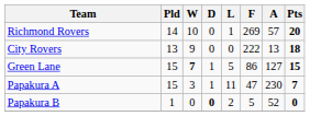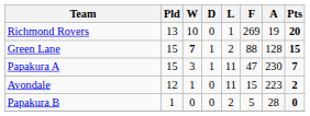 <table class="wikitable" style="text-align:center;">
 <tr>
 <th width=215>Team</th>
 <th width=20 abbr="Played">Pld</th>
 <th width=20 abbr="Won">W</th>
 <th width=20 abbr="Drawn">D</th>
 <th width=20 abbr="Lost">L</th>
 <th width=20 abbr="For">F</th>
 <th width=20 abbr="Against">A</th>
 <th width=20 abbr="Points">Pts</th>
 </tr>
 <tr>
 <td style="text-align:left;"><a href='#'>Richmond Rovers</a></td>
-<td>14</td>
+<td>13</td>
 <td>10</td>
 <td>0</td>
 <td>1</td>
 <td>269</td>
-<td>57</td>
+<td>19</td>
 <td><strong>20</strong></td>
-</tr>
-<tr>
-<td style="text-align:left;"><a href='#'>City Rovers</a></td>
-<td>13</td>
-<td>9</td>
-<td>0</td>
-<td>0</td>
-<td>222</td>
-<td>13</td>
-<td><strong>18</strong></td>
 </tr>
 <tr>
 <td style="text-align:left;"><a href='#'>Green Lane</a></td>
 <td>15</td>
 <td><strong>7</strong></td>
 <td>1</td>
-<td>5</td>
-<td>86</td>
-<td>127</td>
+<td>2</td>
+<td>88</td>
+<td>128</td>
 <td><strong>15</strong></td>
 </tr>
 <tr>
 <td style="text-align:left;"><a href='#'>Papakura A</a></td>
 <td>15</td>
 <td>3</td>
 <td>1</td>
 <td>11</td>
 <td>47</td>
 <td>230</td>
 <td><strong>7</strong></td>
 </tr>
 <tr>
+<td style="text-align:left;"><a href='#'>Avondale</a></td>
+<td>12</td>
+<td>1</td>
+<td>0</td>
+<td>11</td>
+<td>15</td>
+<td>223</td>
+<td><strong>2</strong></td>
+</tr>
+<tr>
 <td style="text-align:left;"><a href='#'>Papakura B</a></td>
 <td>1</td>
 <td>0</td>
-<td><strong>0</strong></td>
+<td>0</td>
 <td>2</td>
 <td>5</td>
-<td>52</td>
+<td>28</td>
 <td><strong>0</strong></td>
 </tr>
 <tr>
 </tr>
 </table>
